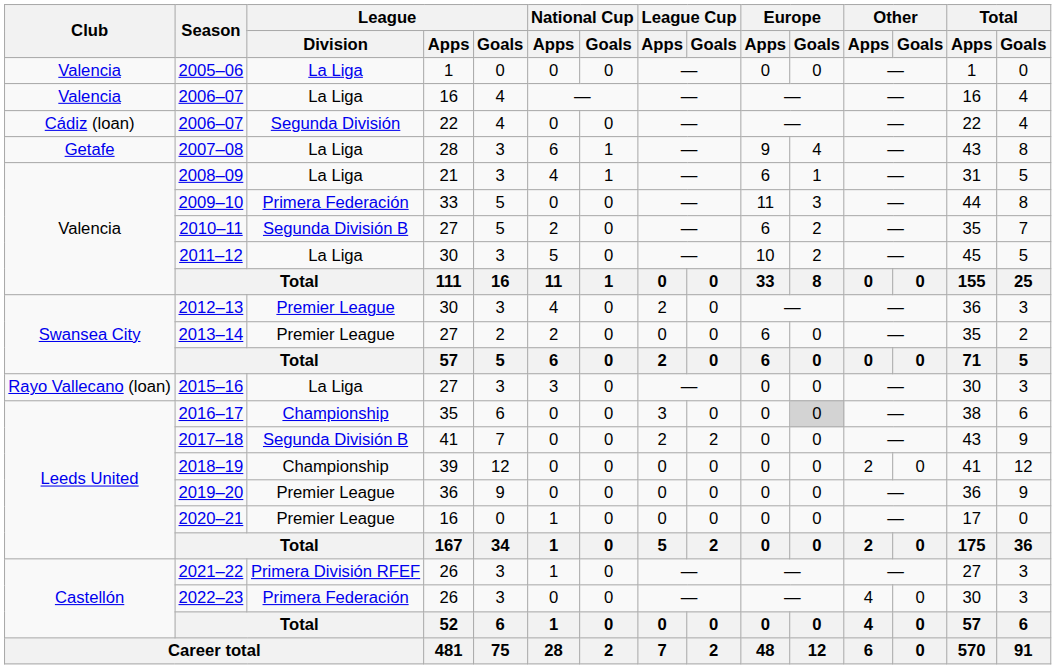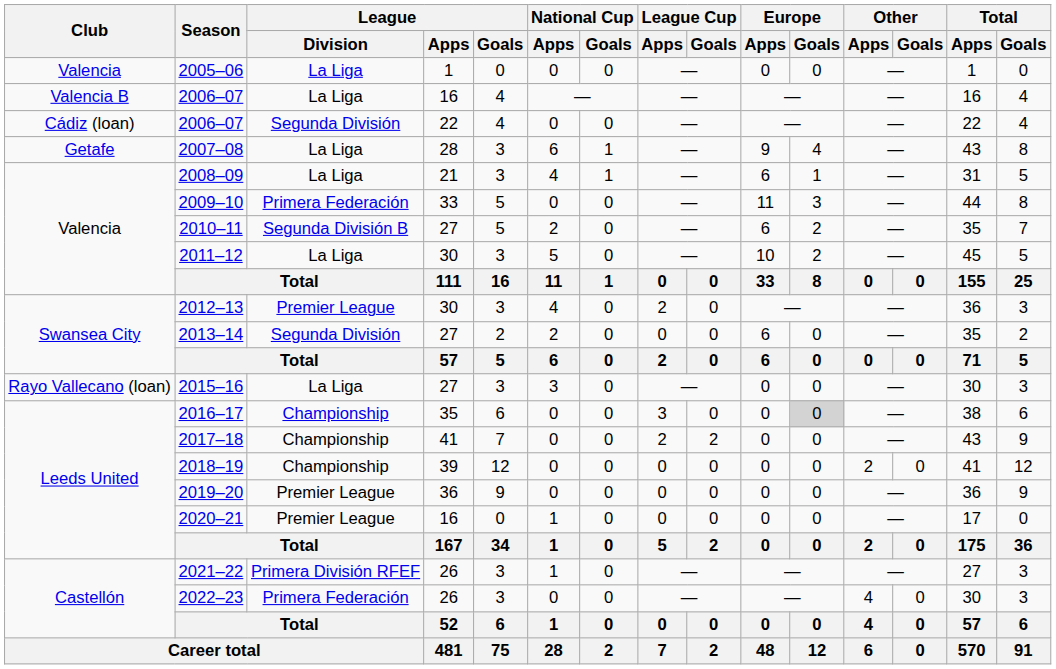 <table class="wikitable" style="text-align:center">
 <tr>
 <th rowspan="2">Club</th>
 <th rowspan="2">Season</th>
 <th colspan="3">League</th>
 <th colspan="2">National Cup</th>
 <th colspan="2">League Cup</th>
 <th colspan="2">Europe</th>
 <th colspan="2">Other</th>
 <th colspan="2">Total</th>
 </tr>
 <tr>
 <th>Division</th>
 <th>Apps</th>
 <th>Goals</th>
 <th>Apps</th>
 <th>Goals</th>
 <th>Apps</th>
 <th>Goals</th>
 <th>Apps</th>
 <th>Goals</th>
 <th>Apps</th>
 <th>Goals</th>
 <th>Apps</th>
 <th>Goals</th>
 </tr>
 <tr>
 <td><a href='#'>Valencia</a></td>
 <td><a href='#'>2005–06</a></td>
 <td><a href='#'>La Liga</a></td>
 <td>1</td>
 <td>0</td>
 <td>0</td>
 <td>0</td>
 <td colspan="2">—</td>
 <td>0</td>
 <td>0</td>
 <td colspan="2">—</td>
 <td>1</td>
 <td>0</td>
 </tr>
 <tr>
-<td><a href='#'>Valencia</a></td>
+<td><a href='#'>Valencia B</a></td>
 <td><a href='#'>2006–07</a></td>
 <td>La Liga</td>
 <td>16</td>
 <td>4</td>
 <td colspan="2">—</td>
 <td colspan="2">—</td>
 <td colspan="2">—</td>
 <td colspan="2">—</td>
 <td>16</td>
 <td>4</td>
 </tr>
 <tr>
 <td><a href='#'>Cádiz</a> (loan)</td>
 <td><a href='#'>2006–07</a></td>
 <td><a href='#'>Segunda División</a></td>
 <td>22</td>
 <td>4</td>
 <td>0</td>
 <td>0</td>
 <td colspan="2">—</td>
 <td colspan="2">—</td>
 <td colspan="2">—</td>
 <td>22</td>
 <td>4</td>
 </tr>
 <tr>
 <td><a href='#'>Getafe</a></td>
 <td><a href='#'>2007–08</a></td>
 <td>La Liga</td>
 <td>28</td>
 <td>3</td>
 <td>6</td>
 <td>1</td>
 <td colspan="2">—</td>
 <td>9</td>
 <td>4</td>
 <td colspan="2">—</td>
 <td>43</td>
 <td>8</td>
 </tr>
 <tr>
 <td rowspan="5">Valencia</td>
 <td><a href='#'>2008–09</a></td>
 <td>La Liga</td>
 <td>21</td>
 <td>3</td>
 <td>4</td>
 <td>1</td>
 <td colspan="2">—</td>
 <td>6</td>
 <td>1</td>
 <td colspan="2">—</td>
 <td>31</td>
 <td>5</td>
 </tr>
 <tr>
 <td><a href='#'>2009–10</a></td>
 <td><a href='#'>Primera Federación</a></td>
 <td>33</td>
 <td>5</td>
 <td>0</td>
 <td>0</td>
 <td colspan="2">—</td>
 <td>11</td>
 <td>3</td>
 <td colspan="2">—</td>
 <td>44</td>
 <td>8</td>
 </tr>
 <tr>
 <td><a href='#'>2010–11</a></td>
 <td><a href='#'>Segunda División B</a></td>
 <td>27</td>
 <td>5</td>
 <td>2</td>
 <td>0</td>
 <td colspan="2">—</td>
 <td>6</td>
 <td>2</td>
 <td colspan="2">—</td>
 <td>35</td>
 <td>7</td>
 </tr>
 <tr>
 <td><a href='#'>2011–12</a></td>
 <td>La Liga</td>
 <td>30</td>
 <td>3</td>
 <td>5</td>
 <td>0</td>
 <td colspan="2">—</td>
 <td>10</td>
 <td>2</td>
 <td colspan="2">—</td>
 <td>45</td>
 <td>5</td>
 </tr>
 <tr>
 <th colspan="2">Total</th>
 <th>111</th>
 <th>16</th>
 <th>11</th>
 <th>1</th>
 <th>0</th>
 <th>0</th>
 <th>33</th>
 <th>8</th>
 <th>0</th>
 <th>0</th>
 <th>155</th>
 <th>25</th>
 </tr>
 <tr>
 <td rowspan="3"><a href='#'>Swansea City</a></td>
 <td><a href='#'>2012–13</a></td>
 <td><a href='#'>Premier League</a></td>
 <td>30</td>
 <td>3</td>
 <td>4</td>
 <td>0</td>
 <td>2</td>
 <td>0</td>
 <td colspan="2">—</td>
 <td colspan="2">—</td>
 <td>36</td>
 <td>3</td>
 </tr>
 <tr>
 <td><a href='#'>2013–14</a></td>
-<td>Premier League</td>
+<td><a href='#'>Segunda División</a></td>
 <td>27</td>
 <td>2</td>
 <td>2</td>
 <td>0</td>
 <td>0</td>
 <td>0</td>
 <td>6</td>
 <td>0</td>
 <td colspan="2">—</td>
 <td>35</td>
 <td>2</td>
 </tr>
 <tr>
 <th colspan="2">Total</th>
 <th>57</th>
 <th>5</th>
 <th>6</th>
 <th>0</th>
 <th>2</th>
 <th>0</th>
 <th>6</th>
 <th>0</th>
 <th>0</th>
 <th>0</th>
 <th>71</th>
 <th>5</th>
 </tr>
 <tr>
 <td><a href='#'>Rayo Vallecano</a> (loan)</td>
 <td><a href='#'>2015–16</a></td>
 <td>La Liga</td>
 <td>27</td>
 <td>3</td>
 <td>3</td>
 <td>0</td>
 <td colspan="2">—</td>
 <td>0</td>
 <td>0</td>
 <td colspan="2">—</td>
 <td>30</td>
 <td>3</td>
 </tr>
 <tr>
 <td rowspan="6"><a href='#'>Leeds United</a></td>
 <td><a href='#'>2016–17</a></td>
 <td><a href='#'>Championship</a></td>
 <td>35</td>
 <td>6</td>
 <td>0</td>
 <td>0</td>
 <td>3</td>
 <td>0</td>
 <td>0</td>
 <td style="background: lightgrey;">0</td>
 <td colspan="2">—</td>
 <td>38</td>
 <td>6</td>
 </tr>
 <tr>
 <td><a href='#'>2017–18</a></td>
-<td><a href='#'>Segunda División B</a></td>
+<td>Championship</td>
 <td>41</td>
 <td>7</td>
 <td>0</td>
 <td>0</td>
 <td>2</td>
 <td>2</td>
 <td>0</td>
 <td>0</td>
 <td colspan="2">—</td>
 <td>43</td>
 <td>9</td>
 </tr>
 <tr>
 <td><a href='#'>2018–19</a></td>
 <td>Championship</td>
 <td>39</td>
 <td>12</td>
 <td>0</td>
 <td>0</td>
 <td>0</td>
 <td>0</td>
 <td>0</td>
 <td>0</td>
 <td>2</td>
 <td>0</td>
 <td>41</td>
 <td>12</td>
 </tr>
 <tr>
 <td><a href='#'>2019–20</a></td>
 <td>Premier League</td>
 <td>36</td>
 <td>9</td>
 <td>0</td>
 <td>0</td>
 <td>0</td>
 <td>0</td>
 <td>0</td>
 <td>0</td>
 <td colspan="2">—</td>
 <td>36</td>
 <td>9</td>
 </tr>
 <tr>
 <td><a href='#'>2020–21</a></td>
 <td>Premier League</td>
 <td>16</td>
 <td>0</td>
 <td>1</td>
 <td>0</td>
 <td>0</td>
 <td>0</td>
 <td>0</td>
 <td>0</td>
 <td colspan="2">—</td>
 <td>17</td>
 <td>0</td>
 </tr>
 <tr>
 <th colspan="2">Total</th>
 <th>167</th>
 <th>34</th>
 <th>1</th>
 <th>0</th>
 <th>5</th>
 <th>2</th>
 <th>0</th>
 <th>0</th>
 <th>2</th>
 <th>0</th>
 <th>175</th>
 <th>36</th>
 </tr>
 <tr>
 <td rowspan="3"><a href='#'>Castellón</a></td>
 <td><a href='#'>2021–22</a></td>
 <td><a href='#'>Primera División RFEF</a></td>
 <td>26</td>
 <td>3</td>
 <td>1</td>
 <td>0</td>
 <td colspan="2">—</td>
 <td colspan="2">—</td>
 <td colspan="2">—</td>
 <td>27</td>
 <td>3</td>
 </tr>
 <tr>
 <td><a href='#'>2022–23</a></td>
 <td><a href='#'>Primera Federación</a></td>
 <td>26</td>
 <td>3</td>
 <td>0</td>
 <td>0</td>
 <td colspan="2">—</td>
 <td colspan="2">—</td>
 <td>4</td>
 <td>0</td>
 <td>30</td>
 <td>3</td>
 </tr>
 <tr>
 <th colspan="2">Total</th>
 <th>52</th>
 <th>6</th>
 <th>1</th>
 <th>0</th>
 <th>0</th>
 <th>0</th>
 <th>0</th>
 <th>0</th>
 <th>4</th>
 <th>0</th>
 <th>57</th>
 <th>6</th>
 </tr>
 <tr>
 <th colspan="3">Career total</th>
 <th>481</th>
 <th>75</th>
 <th>28</th>
 <th>2</th>
 <th>7</th>
 <th>2</th>
 <th>48</th>
 <th>12</th>
 <th>6</th>
 <th>0</th>
 <th>570</th>
 <th>91</th>
 </tr>
 </table>
